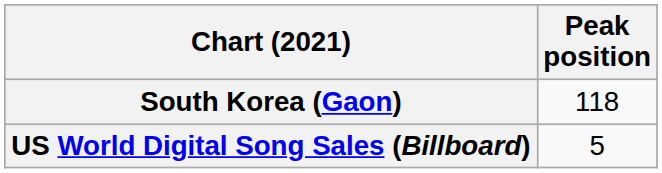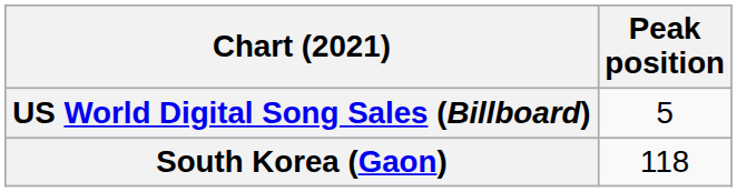 <table class="wikitable sortable plainrowheaders" style="text-align:center">
 <tr>
 <th scope="col">Chart (2021)</th>
 <th scope="col">Peak<br>position</th>
 </tr>
 <tr>
+<th scope="row">US <a href='#'>World Digital Song Sales</a> (<em>Billboard</em>)</th>
+<td>5</td>
+</tr>
+<tr>
 <th scope="row">South Korea (<a href='#'>Gaon</a>)</th>
 <td>118</td>
 </tr>
-<tr>
-<th scope="row">US <a href='#'>World Digital Song Sales</a> (<em>Billboard</em>)</th>
-<td>5</td>
-</tr>
 </table>
